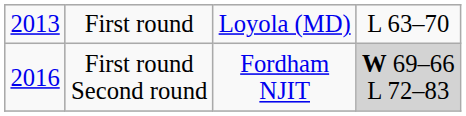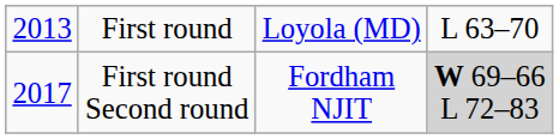 <table class="wikitable">
 <tr align="center">
 <td><a href='#'>2013</a></td>
 <td>First round</td>
 <td><a href='#'>Loyola (MD)</a></td>
 <td align="center">L 63–70</td>
 </tr>
 <tr align="center">
-<td><a href='#'>2016</a></td>
+<td><a href='#'>2017</a></td>
 <td>First round<br>Second round</td>
 <td><a href='#'>Fordham</a><br><a href='#'>NJIT</a></td>
 <td align="center" style="background: lightgrey;"><strong>W</strong> 69–66<br>L 72–83</td>
 </tr>
 </table>
